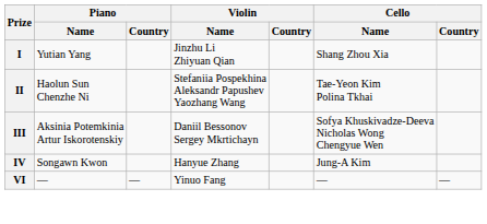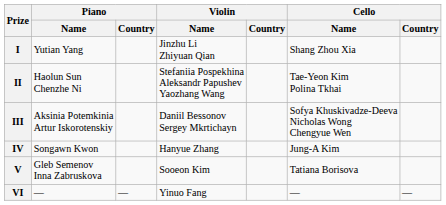 <table class="wikitable">
 <tr>
 <th rowspan="2"><strong>Prize</strong></th>
 <th colspan="2"><strong>Piano</strong></th>
 <th colspan="2"><strong>Violin</strong></th>
 <th colspan="2"><strong>Cello</strong></th>
 </tr>
 <tr>
 <th>Name</th>
 <th><strong>Country</strong></th>
 <th>Name</th>
 <th><strong>Country</strong></th>
 <th>Name</th>
 <th><strong>Country</strong></th>
 </tr>
 <tr>
 <th><strong>I</strong></th>
 <td>Yutian Yang</td>
 <td></td>
 <td>Jinzhu Li<br>Zhiyuan Qian</td>
 <td><br></td>
 <td>Shang Zhou Xia</td>
 <td></td>
 </tr>
 <tr>
 <th><strong>II</strong></th>
 <td>Haolun Sun<br>Chenzhe Ni</td>
 <td><br></td>
 <td>Stefaniia Pospekhina<br>Aleksandr Papushev<br>Yaozhang Wang</td>
 <td><br><br></td>
 <td>Tae-Yeon Kim<br>Polina Tkhai</td>
 <td><br></td>
 </tr>
 <tr>
 <th><strong>III</strong></th>
 <td>Aksinia Potemkinia<br>Artur Iskorotenskiy</td>
 <td><br></td>
 <td>Daniil Bessonov<br>Sergey Mkrtichayn</td>
 <td><br></td>
 <td>Sofya Khuskivadze-Deeva<br>Nicholas Wong<br>Chengyue Wen</td>
 <td><br><br></td>
 </tr>
 <tr>
 <th><strong>IV</strong></th>
 <td>Songawn Kwon</td>
 <td></td>
 <td>Hanyue Zhang</td>
 <td></td>
 <td>Jung-A Kim</td>
 <td></td>
 </tr>
 <tr>
+<th><strong>V</strong></th>
+<td>Gleb Semenov<br>Inna Zabruskova</td>
+<td><br></td>
+<td>Sooeon Kim</td>
+<td></td>
+<td>Tatiana Borisova</td>
+<td></td>
+</tr>
+<tr>
 <th><strong>VI</strong></th>
 <td>—</td>
 <td>—</td>
 <td>Yinuo Fang</td>
 <td></td>
 <td>—</td>
 <td>—</td>
 </tr>
 </table>
